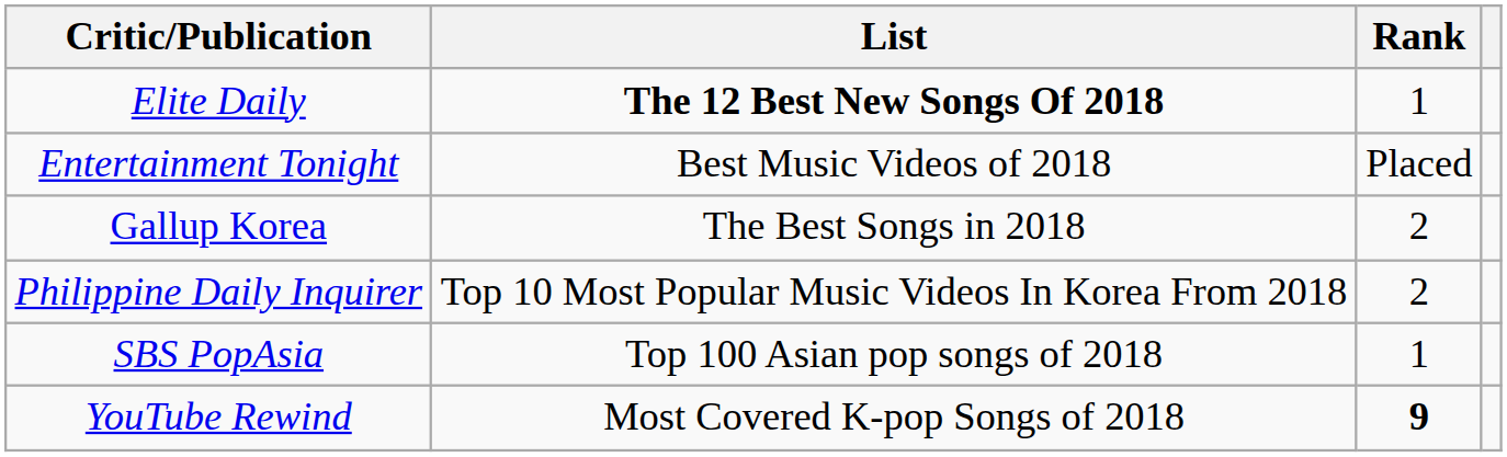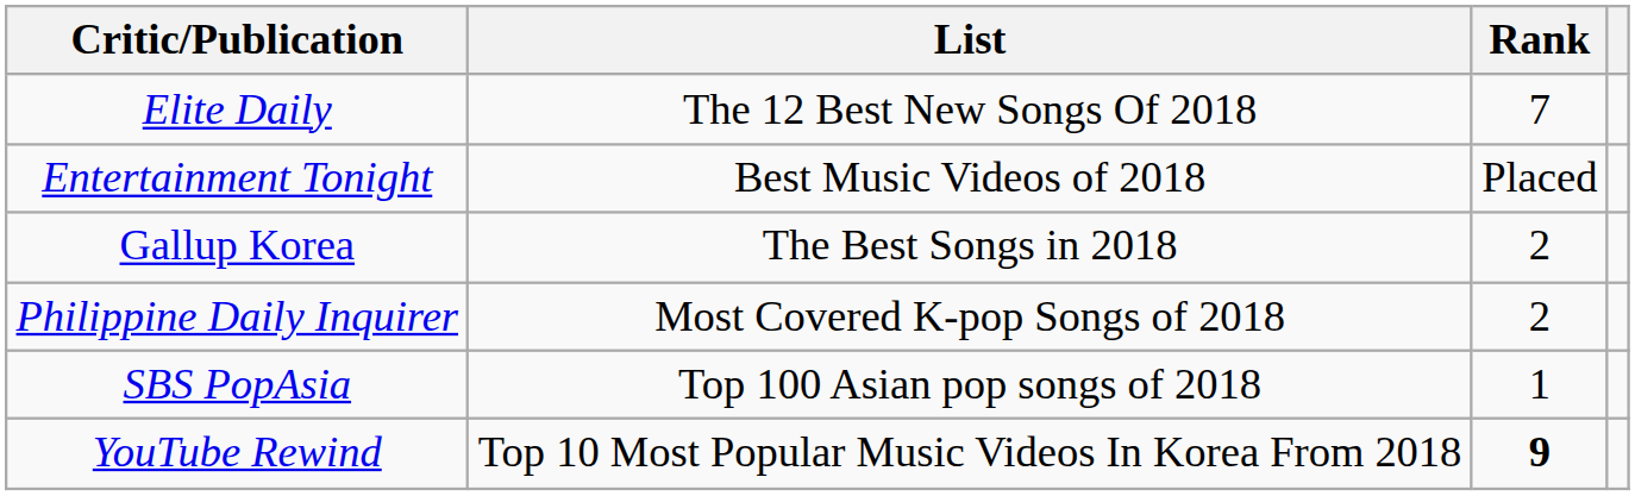 <table class="sortable wikitable">
 <tr>
 <th>Critic/Publication</th>
 <th>List</th>
 <th>Rank</th>
 <th class="unsortable"></th>
 </tr>
 <tr>
 <td align="center"><em><a href='#'>Elite Daily</a></em></td>
-<td align="center"><strong>The 12 Best New Songs Of 2018</strong></td>
-<td align="center">1</td>
+<td align="center">The 12 Best New Songs Of 2018</td>
+<td align="center">7</td>
 <td align="center"></td>
 </tr>
 <tr>
 <td align="center"><em><a href='#'>Entertainment Tonight</a></em></td>
 <td align="center">Best Music Videos of 2018</td>
 <td align="center">Placed</td>
 <td align="center"></td>
 </tr>
 <tr>
 <td align="center"><a href='#'>Gallup Korea</a></td>
 <td align="center">The Best Songs in 2018</td>
 <td align="center">2</td>
 <td align="center"></td>
 </tr>
 <tr>
 <td align="center"><em><a href='#'>Philippine Daily Inquirer</a></em></td>
-<td align="center">Top 10 Most Popular Music Videos In Korea From 2018</td>
+<td align="center">Most Covered K-pop Songs of 2018</td>
 <td align="center">2</td>
 <td align="center"></td>
 </tr>
 <tr>
 <td align="center"><em><a href='#'>SBS PopAsia</a></em></td>
 <td align="center">Top 100 Asian pop songs of 2018</td>
 <td align="center">1</td>
 <td align="center"></td>
 </tr>
 <tr>
 <td align="center"><em><a href='#'>YouTube Rewind</a></em></td>
-<td align="center">Most Covered K-pop Songs of 2018</td>
+<td align="center">Top 10 Most Popular Music Videos In Korea From 2018</td>
 <td align="center"><strong>9</strong></td>
 <td align="center"></td>
 </tr>
 </table>
